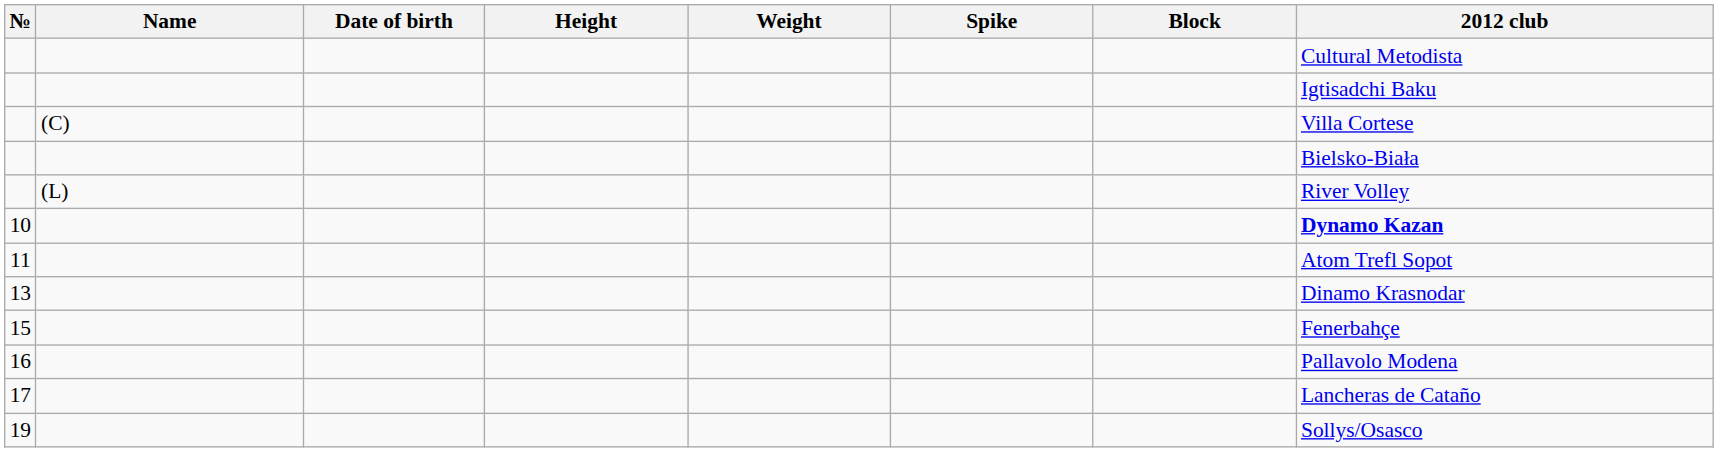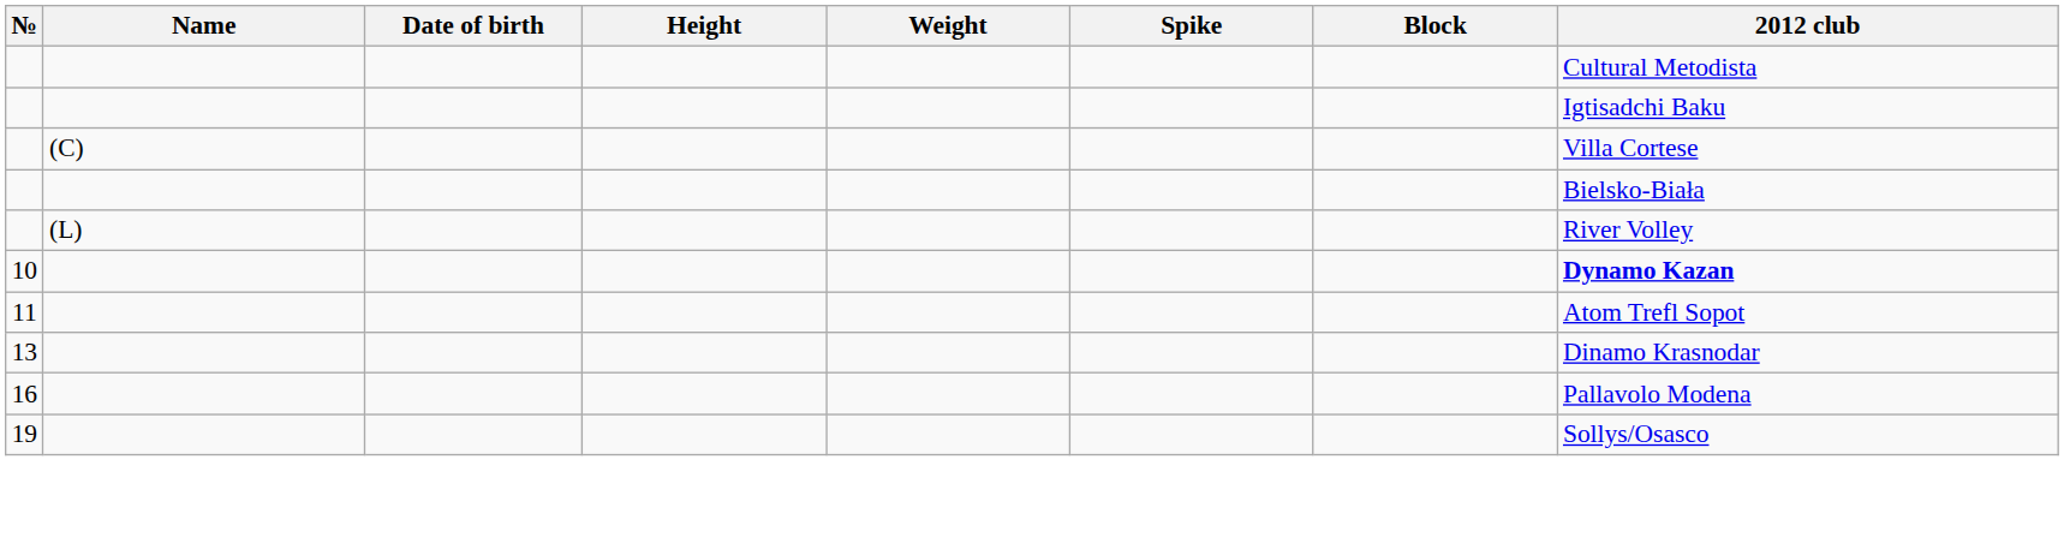 <table class="wikitable sortable" style="font-size:100%; text-align:center;">
 <tr>
 <th>№</th>
 <th style="width:12em">Name</th>
 <th style="width:8em">Date of birth</th>
 <th style="width:9em">Height</th>
 <th style="width:9em">Weight</th>
 <th style="width:9em">Spike</th>
 <th style="width:9em">Block</th>
 <th style="width:19em">2012 club</th>
 </tr>
 <tr>
 <td></td>
 <td style="text-align:left;"></td>
 <td style="text-align:right;"></td>
 <td></td>
 <td></td>
 <td></td>
 <td></td>
 <td style="text-align:left;"> <a href='#'>Cultural Metodista</a></td>
 </tr>
 <tr>
 <td></td>
 <td style="text-align:left;"></td>
 <td style="text-align:right;"></td>
 <td></td>
 <td></td>
 <td></td>
 <td></td>
 <td style="text-align:left;"> <a href='#'>Igtisadchi Baku</a></td>
 </tr>
 <tr>
 <td></td>
 <td style="text-align:left;"> (C)</td>
 <td style="text-align:right;"></td>
 <td></td>
 <td></td>
 <td></td>
 <td></td>
 <td style="text-align:left;"> <a href='#'>Villa Cortese</a></td>
 </tr>
 <tr>
 <td></td>
 <td style="text-align:left;"></td>
 <td style="text-align:right;"></td>
 <td></td>
 <td></td>
 <td></td>
 <td></td>
 <td style="text-align:left;"> <a href='#'>Bielsko-Biała</a></td>
 </tr>
 <tr>
 <td></td>
 <td style="text-align:left;"> (L)</td>
 <td style="text-align:right;"></td>
 <td></td>
 <td></td>
 <td></td>
 <td></td>
 <td style="text-align:left;"> <a href='#'>River Volley</a></td>
 </tr>
 <tr>
 <td>10</td>
 <td style="text-align:left;"></td>
 <td style="text-align:right;"></td>
 <td></td>
 <td></td>
 <td></td>
 <td></td>
 <td style="text-align:left;"><strong> <a href='#'>Dynamo Kazan</a></strong></td>
 </tr>
 <tr>
 <td>11</td>
 <td style="text-align:left;"></td>
 <td style="text-align:right;"></td>
 <td></td>
 <td></td>
 <td></td>
 <td></td>
 <td style="text-align:left;"> <a href='#'>Atom Trefl Sopot</a></td>
 </tr>
 <tr>
 <td>13</td>
 <td style="text-align:left;"></td>
 <td style="text-align:right;"></td>
 <td></td>
 <td></td>
 <td></td>
 <td></td>
 <td style="text-align:left;"> <a href='#'>Dinamo Krasnodar</a></td>
 </tr>
 <tr>
-<td>15</td>
-<td style="text-align:left;"></td>
-<td style="text-align:right;"></td>
-<td></td>
-<td></td>
-<td></td>
-<td></td>
-<td style="text-align:left;"> <a href='#'>Fenerbahçe</a></td>
-</tr>
-<tr>
 <td>16</td>
 <td style="text-align:left;"></td>
 <td style="text-align:right;"></td>
 <td></td>
 <td></td>
 <td></td>
 <td></td>
 <td style="text-align:left;"> <a href='#'>Pallavolo Modena</a></td>
-</tr>
-<tr>
-<td>17</td>
-<td style="text-align:left;"></td>
-<td style="text-align:right;"></td>
-<td></td>
-<td></td>
-<td></td>
-<td></td>
-<td style="text-align:left;"> <a href='#'>Lancheras de Cataño</a></td>
 </tr>
 <tr>
 <td>19</td>
 <td style="text-align:left;"></td>
 <td style="text-align:right;"></td>
 <td></td>
 <td></td>
 <td></td>
 <td></td>
 <td style="text-align:left;"> <a href='#'>Sollys/Osasco</a></td>
 </tr>
 </table>
